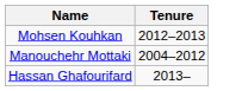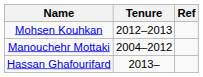 <table class="wikitable" style="text-align:center; font-size:95%; line-height:16px;">
 <tr>
 <th>Name</th>
 <th>Tenure</th>
+<th>Ref</th>
 </tr>
 <tr>
 <td><a href='#'>Mohsen Kouhkan</a></td>
 <td>2012–2013</td>
+<td></td>
 </tr>
 <tr>
 <td><a href='#'>Manouchehr Mottaki</a></td>
 <td>2004–2012</td>
+<td></td>
 </tr>
 <tr>
 <td><a href='#'>Hassan Ghafourifard</a></td>
 <td>2013–</td>
+<td></td>
 </tr>
 </table>
